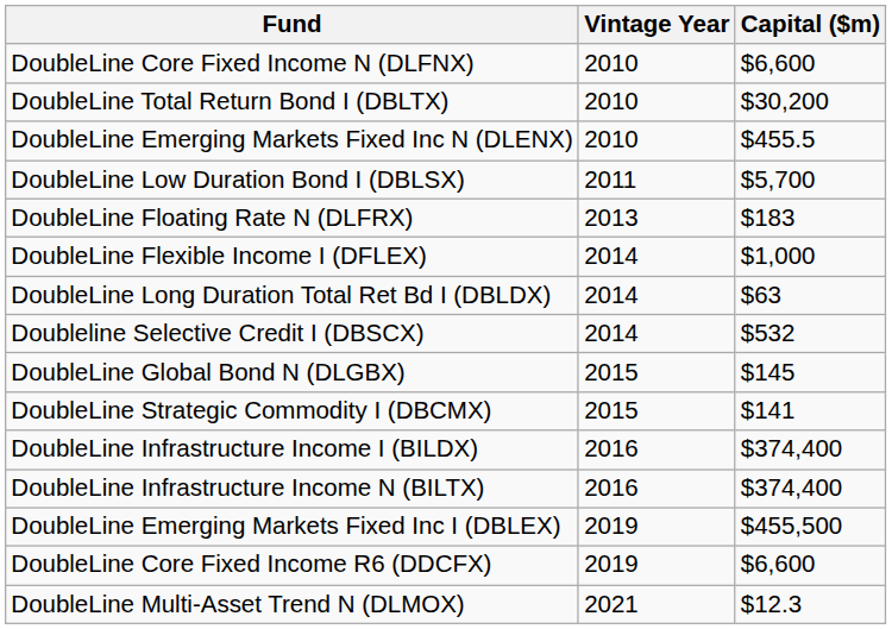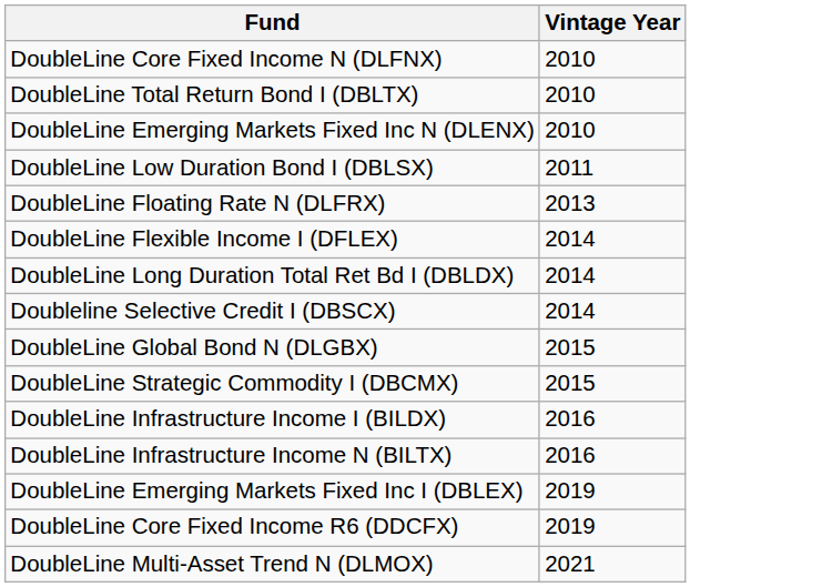 <table class="wikitable">
 <tr>
 <th>Fund</th>
 <th>Vintage Year</th>
-<th>Capital ($m)</th>
 </tr>
 <tr>
 <td>DoubleLine Core Fixed Income N (DLFNX)</td>
 <td>2010</td>
-<td>$6,600</td>
 </tr>
 <tr>
 <td>DoubleLine Total Return Bond I (DBLTX)</td>
 <td>2010</td>
-<td>$30,200</td>
 </tr>
 <tr>
 <td>DoubleLine Emerging Markets Fixed Inc N (DLENX)</td>
 <td>2010</td>
-<td>$455.5</td>
 </tr>
 <tr>
 <td>DoubleLine Low Duration Bond I (DBLSX)</td>
 <td>2011</td>
-<td>$5,700</td>
 </tr>
 <tr>
 <td>DoubleLine Floating Rate N (DLFRX)</td>
 <td>2013</td>
-<td>$183</td>
 </tr>
 <tr>
 <td>DoubleLine Flexible Income I (DFLEX)</td>
 <td>2014</td>
-<td>$1,000</td>
 </tr>
 <tr>
 <td>DoubleLine Long Duration Total Ret Bd I (DBLDX)</td>
 <td>2014</td>
-<td>$63</td>
 </tr>
 <tr>
 <td>Doubleline Selective Credit I (DBSCX)</td>
 <td>2014</td>
-<td>$532</td>
 </tr>
 <tr>
 <td>DoubleLine Global Bond N (DLGBX)</td>
 <td>2015</td>
-<td>$145</td>
 </tr>
 <tr>
 <td>DoubleLine Strategic Commodity I (DBCMX)</td>
 <td>2015</td>
-<td>$141</td>
 </tr>
 <tr>
 <td>DoubleLine Infrastructure Income I (BILDX)</td>
 <td>2016</td>
-<td>$374,400</td>
 </tr>
 <tr>
 <td>DoubleLine Infrastructure Income N (BILTX)</td>
 <td>2016</td>
-<td>$374,400</td>
 </tr>
 <tr>
 <td>DoubleLine Emerging Markets Fixed Inc I (DBLEX)</td>
 <td>2019</td>
-<td>$455,500</td>
 </tr>
 <tr>
 <td>DoubleLine Core Fixed Income R6 (DDCFX)</td>
 <td>2019</td>
-<td>$6,600</td>
 </tr>
 <tr>
 <td>DoubleLine Multi-Asset Trend N (DLMOX)</td>
 <td>2021</td>
-<td>$12.3</td>
 </tr>
 </table>
